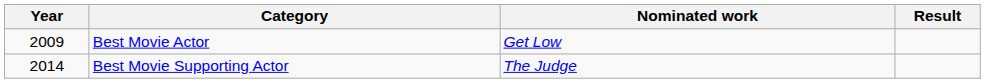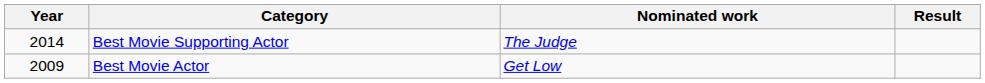 <table class=wikitable>
 <tr>
 <th scope="col" style="width:5em;">Year</th>
 <th scope="col" style="width:26em;">Category</th>
 <th scope="col" style="width:25em;">Nominated work</th>
 <th scope="col" style="width:5em;">Result</th>
 </tr>
 <tr>
+<td style="text-align:center;">2014</td>
+<td><a href='#'>Best Movie Supporting Actor</a></td>
+<td><em><a href='#'>The Judge</a></em></td>
+<td></td>
+</tr>
+<tr>
 <td style="text-align:center;">2009</td>
 <td><a href='#'>Best Movie Actor</a></td>
 <td><em><a href='#'>Get Low</a></em></td>
 <td></td>
 </tr>
-<tr>
-<td style="text-align:center;">2014</td>
-<td><a href='#'>Best Movie Supporting Actor</a></td>
-<td><em><a href='#'>The Judge</a></em></td>
-<td></td>
-</tr>
 </table>
